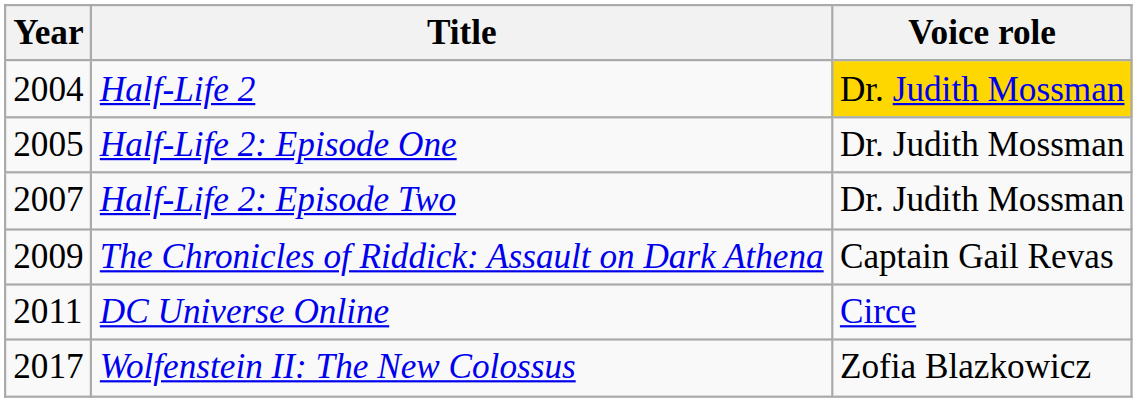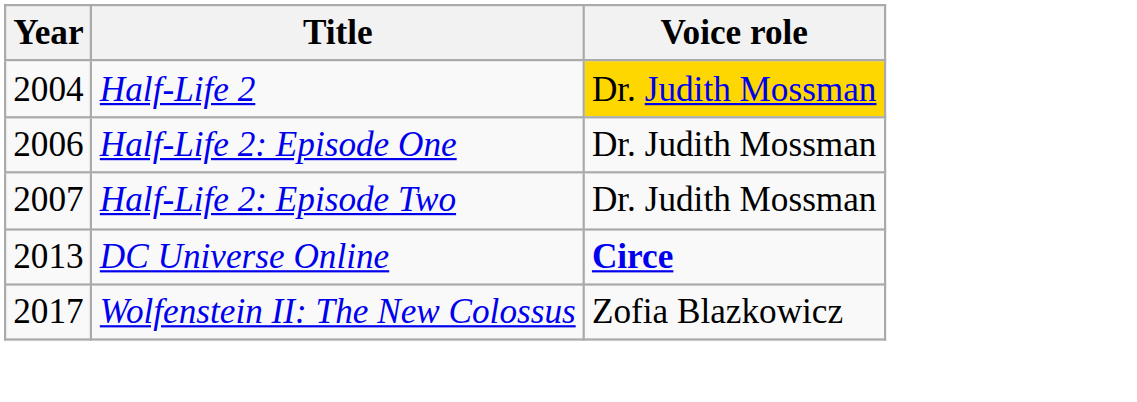 <table class="wikitable">
 <tr>
 <th>Year</th>
 <th>Title</th>
 <th>Voice role</th>
 </tr>
 <tr>
 <td>2004</td>
 <td><em><a href='#'>Half-Life 2</a></em></td>
 <td style="background: gold;">Dr. <a href='#'>Judith Mossman</a></td>
 </tr>
 <tr>
-<td>2005</td>
+<td>2006</td>
 <td><em><a href='#'>Half-Life 2: Episode One</a></em></td>
 <td>Dr. Judith Mossman</td>
 </tr>
 <tr>
 <td>2007</td>
 <td><em><a href='#'>Half-Life 2: Episode Two</a></em></td>
 <td>Dr. Judith Mossman</td>
 </tr>
 <tr>
-<td>2009</td>
-<td><em><a href='#'>The Chronicles of Riddick: Assault on Dark Athena</a></em></td>
-<td>Captain Gail Revas</td>
-</tr>
-<tr>
-<td>2011</td>
+<td>2013</td>
 <td><em><a href='#'>DC Universe Online</a></em></td>
-<td><a href='#'>Circe</a></td>
+<td><strong><a href='#'>Circe</a></strong></td>
 </tr>
 <tr>
 <td>2017</td>
 <td><em><a href='#'>Wolfenstein II: The New Colossus</a></em></td>
 <td>Zofia Blazkowicz</td>
 </tr>
 </table>
